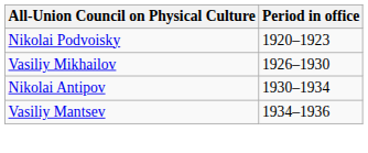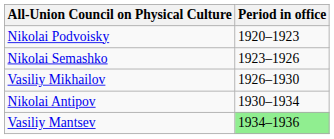 <table class="wikitable">
 <tr>
 <th>All-Union Council on Physical Culture</th>
 <th>Period in office</th>
 </tr>
 <tr>
 <td><a href='#'>Nikolai Podvoisky</a></td>
 <td>1920–1923</td>
+</tr>
+<tr>
+<td><a href='#'>Nikolai Semashko</a></td>
+<td>1923–1926</td>
 </tr>
 <tr>
 <td><a href='#'>Vasiliy Mikhailov</a></td>
 <td>1926–1930</td>
 </tr>
 <tr>
 <td><a href='#'>Nikolai Antipov</a></td>
 <td>1930–1934</td>
 </tr>
 <tr>
 <td><a href='#'>Vasiliy Mantsev</a></td>
-<td>1934–1936</td>
+<td style="background: lightgreen;">1934–1936</td>
 </tr>
 </table>
